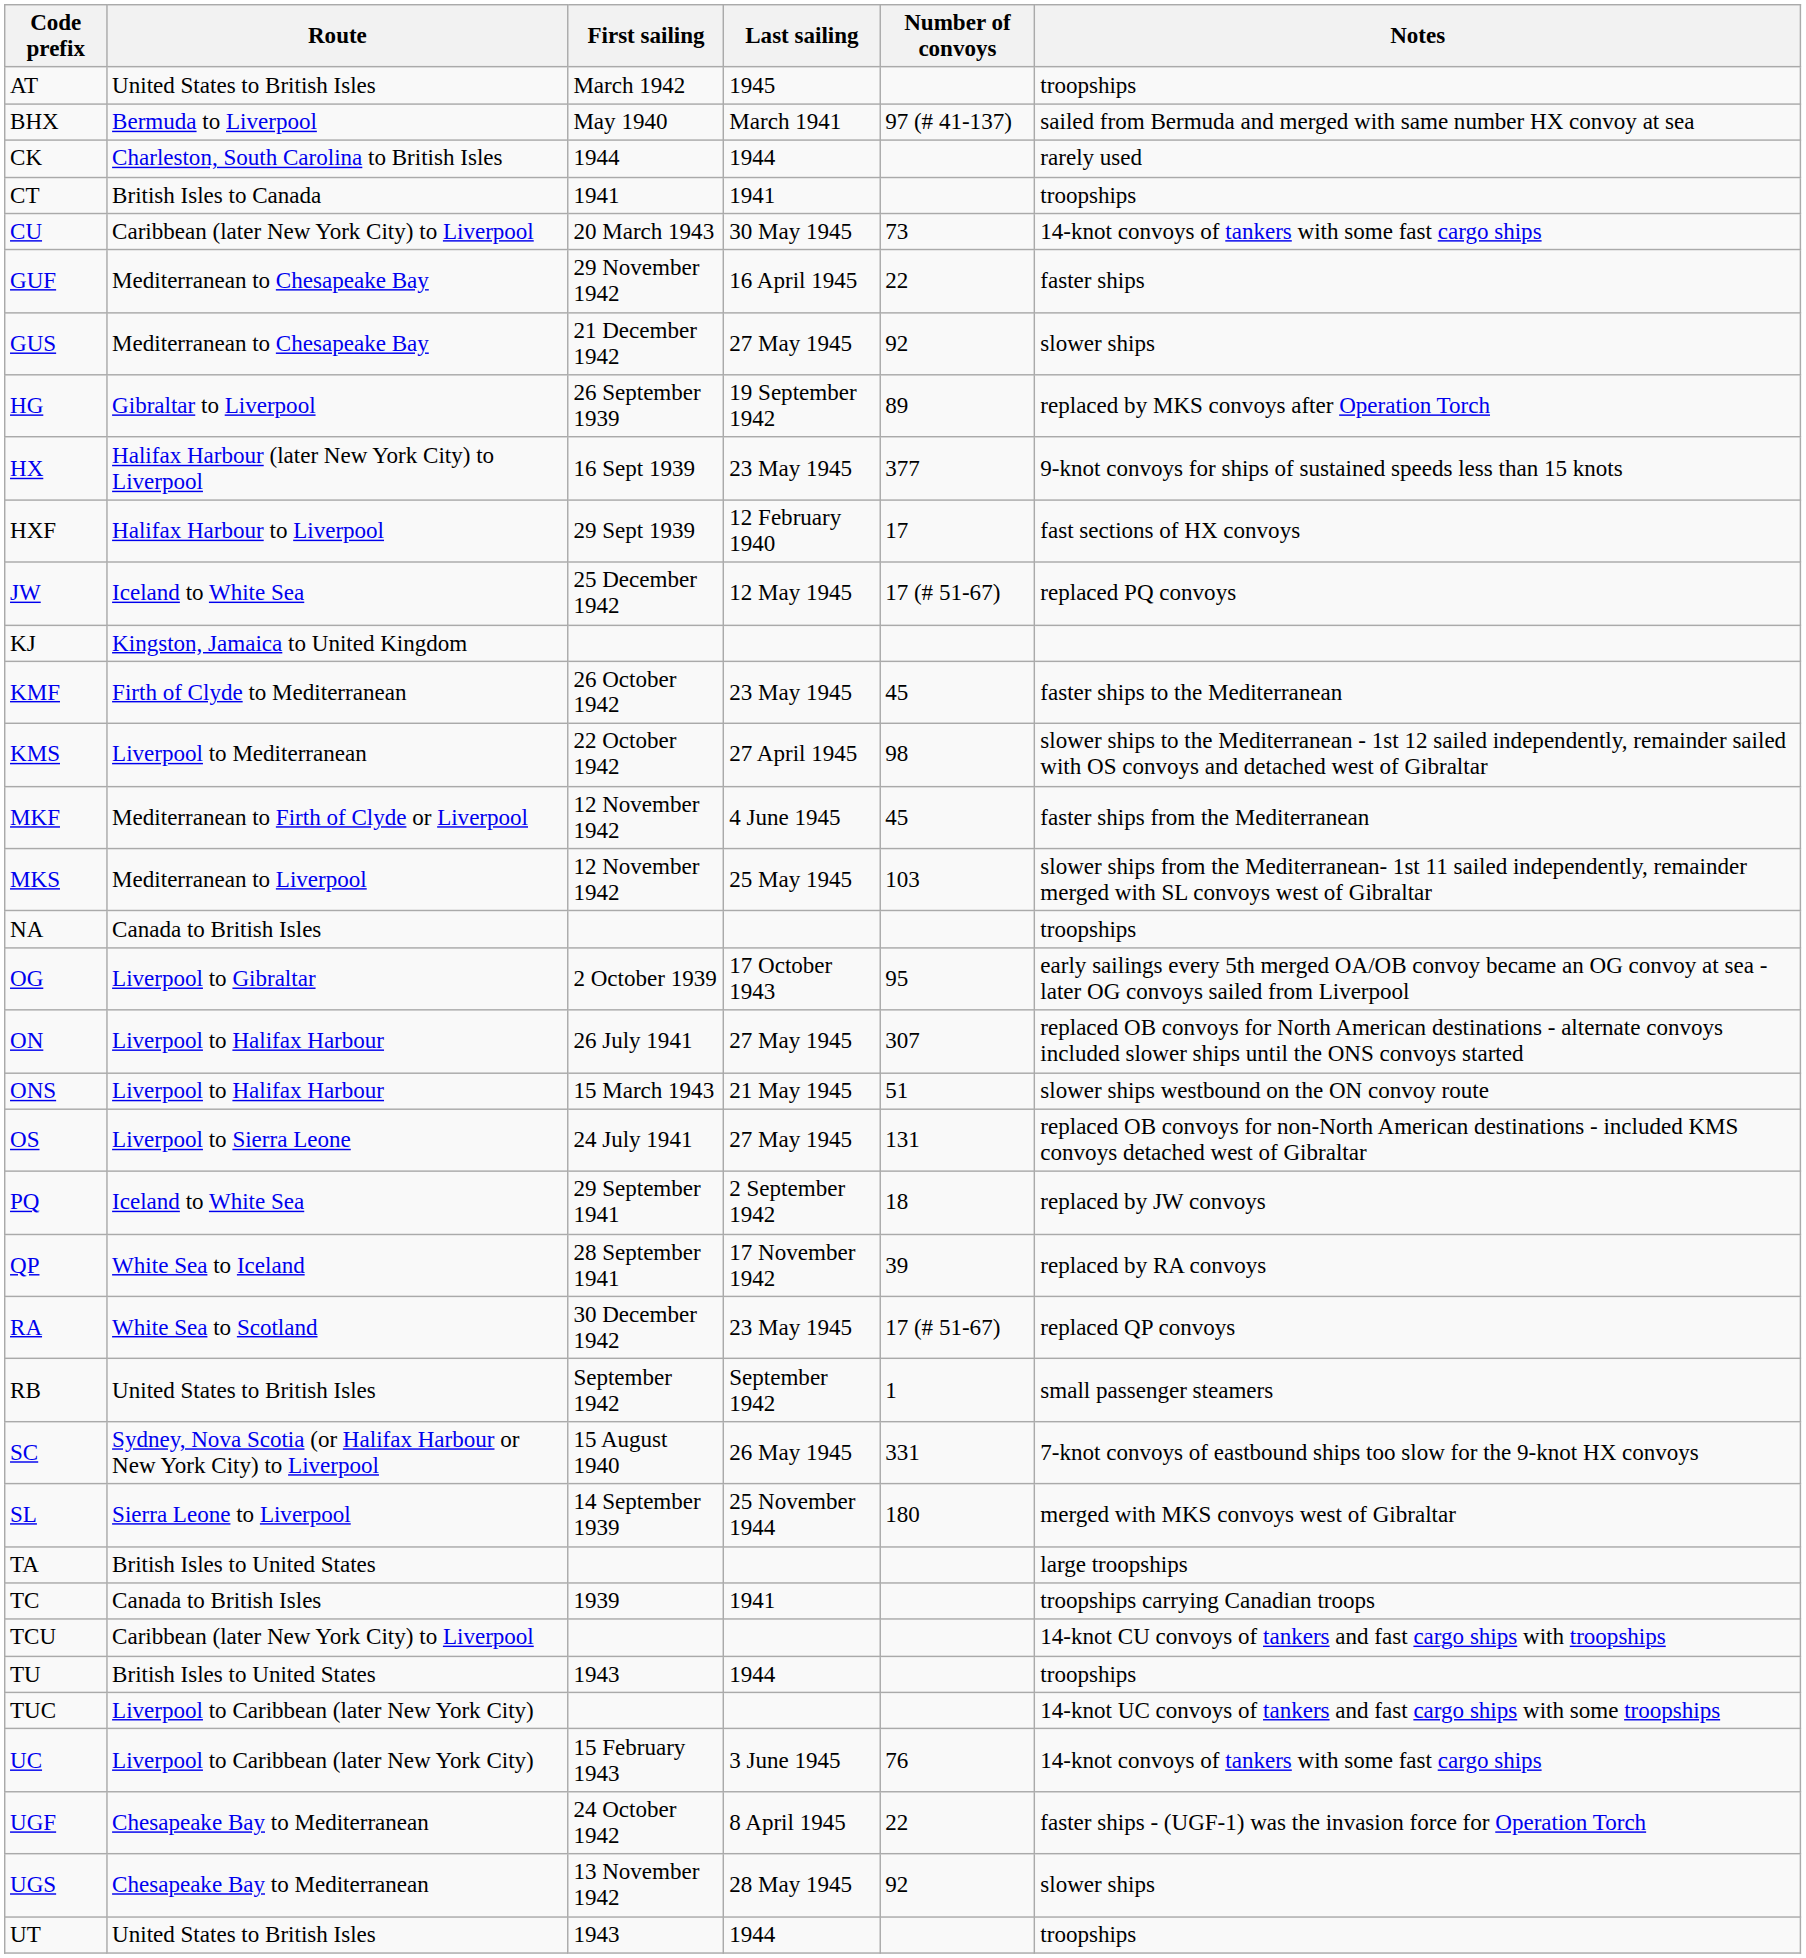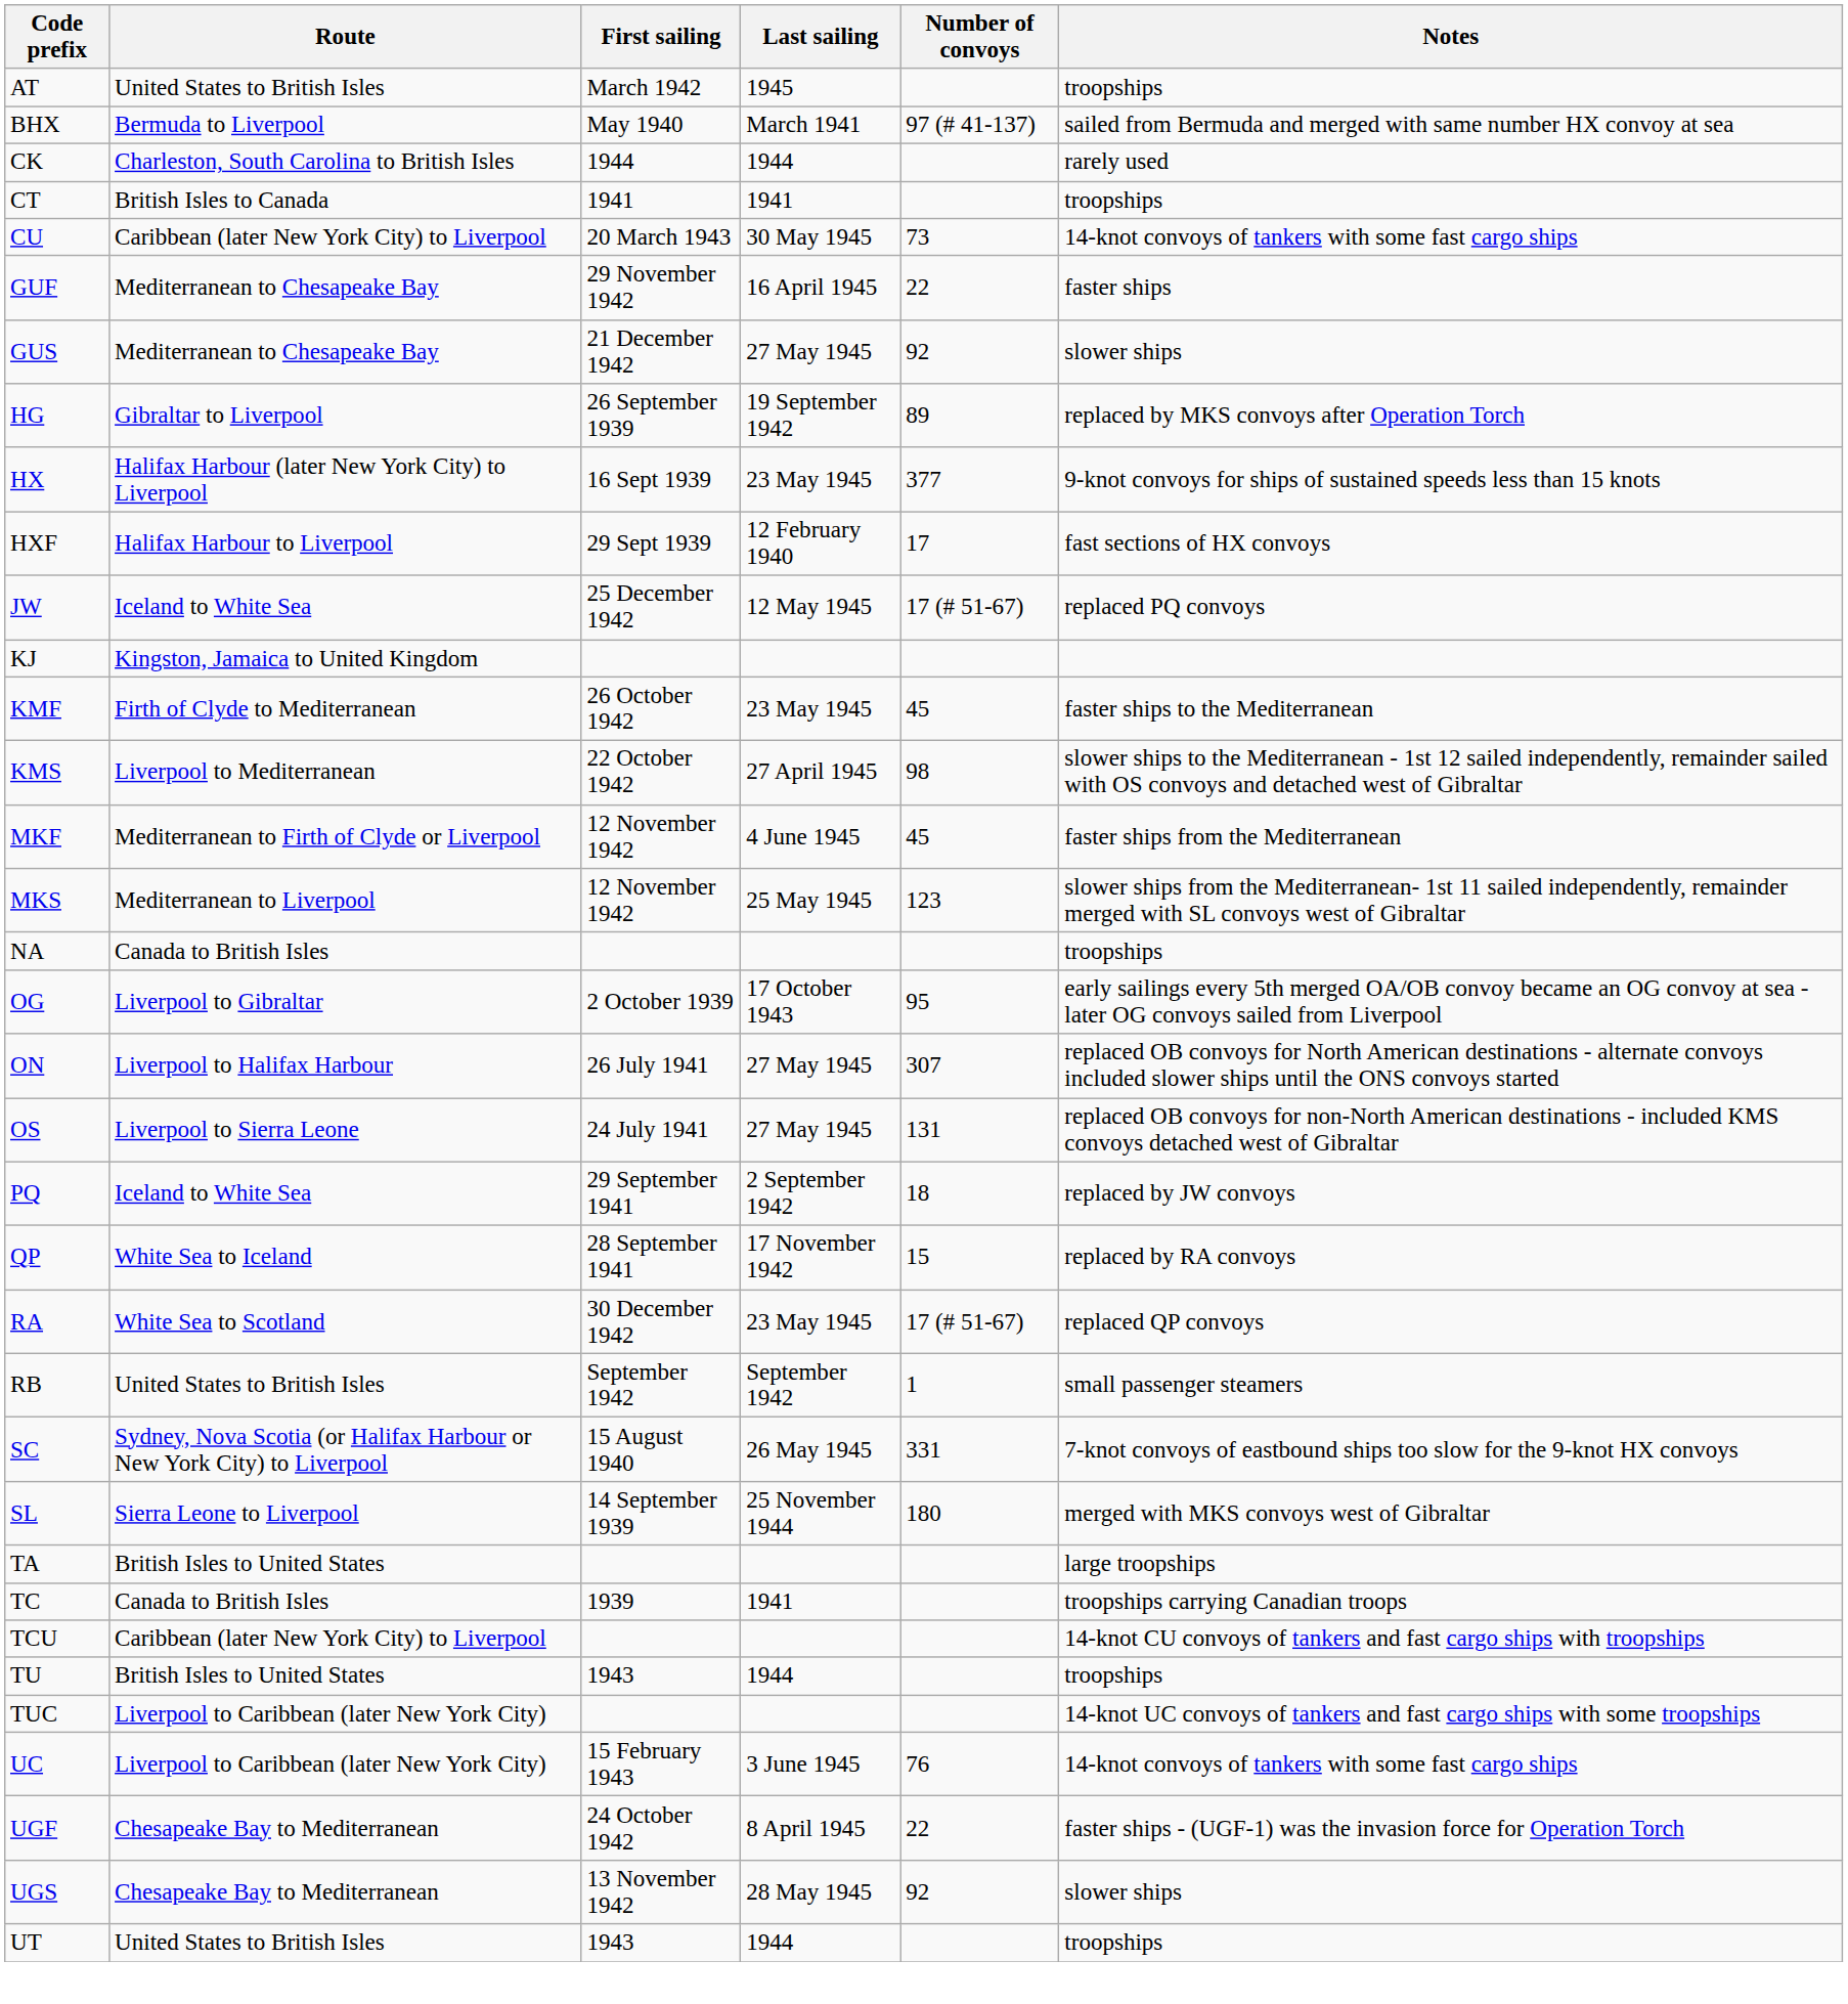 <table class="wikitable">
 <tr>
 <th>Code prefix</th>
 <th>Route</th>
 <th>First sailing</th>
 <th>Last sailing</th>
 <th>Number of convoys</th>
 <th>Notes</th>
 </tr>
 <tr>
 <td>AT</td>
 <td>United States to British Isles</td>
 <td>March 1942</td>
 <td>1945</td>
 <td></td>
 <td>troopships</td>
 </tr>
 <tr>
 <td>BHX</td>
 <td><a href='#'>Bermuda</a> to <a href='#'>Liverpool</a></td>
 <td>May 1940</td>
 <td>March 1941</td>
 <td>97 (# 41-137)</td>
 <td>sailed from Bermuda and merged with same number HX convoy at sea</td>
 </tr>
 <tr>
 <td>CK</td>
 <td><a href='#'>Charleston, South Carolina</a> to British Isles</td>
 <td>1944</td>
 <td>1944</td>
 <td></td>
 <td>rarely used</td>
 </tr>
 <tr>
 <td>CT</td>
 <td>British Isles to Canada</td>
 <td>1941</td>
 <td>1941</td>
 <td></td>
 <td>troopships</td>
 </tr>
 <tr>
 <td><a href='#'>CU</a></td>
 <td>Caribbean (later New York City) to <a href='#'>Liverpool</a></td>
 <td>20 March 1943</td>
 <td>30 May 1945</td>
 <td>73</td>
 <td>14-knot convoys of <a href='#'>tankers</a> with some fast <a href='#'>cargo ships</a></td>
 </tr>
 <tr>
 <td><a href='#'>GUF</a></td>
 <td>Mediterranean to <a href='#'>Chesapeake Bay</a></td>
 <td>29 November 1942</td>
 <td>16 April 1945</td>
 <td>22</td>
 <td>faster ships</td>
 </tr>
 <tr>
 <td><a href='#'>GUS</a></td>
 <td>Mediterranean to <a href='#'>Chesapeake Bay</a></td>
 <td>21 December 1942</td>
 <td>27 May 1945</td>
 <td>92</td>
 <td>slower ships</td>
 </tr>
 <tr>
 <td><a href='#'>HG</a></td>
 <td><a href='#'>Gibraltar</a> to <a href='#'>Liverpool</a></td>
 <td>26 September 1939</td>
 <td>19 September 1942</td>
 <td>89</td>
 <td>replaced by MKS convoys after <a href='#'>Operation Torch</a></td>
 </tr>
 <tr>
 <td><a href='#'>HX</a></td>
 <td><a href='#'>Halifax Harbour</a> (later New York City) to <a href='#'>Liverpool</a></td>
 <td>16 Sept 1939</td>
 <td>23 May 1945</td>
 <td>377</td>
 <td>9-knot convoys for ships of sustained speeds less than 15 knots</td>
 </tr>
 <tr>
 <td>HXF</td>
 <td><a href='#'>Halifax Harbour</a> to <a href='#'>Liverpool</a></td>
 <td>29 Sept 1939</td>
 <td>12 February 1940</td>
 <td>17</td>
 <td>fast sections of HX convoys</td>
 </tr>
 <tr>
 <td><a href='#'>JW</a></td>
 <td><a href='#'>Iceland</a> to <a href='#'>White Sea</a></td>
 <td>25 December 1942</td>
 <td>12 May 1945</td>
 <td>17 (# 51-67)</td>
 <td>replaced PQ convoys</td>
 </tr>
 <tr>
 <td>KJ</td>
 <td><a href='#'>Kingston, Jamaica</a> to United Kingdom</td>
 <td></td>
 <td></td>
 <td></td>
 <td></td>
 </tr>
 <tr>
 <td><a href='#'>KMF</a></td>
 <td><a href='#'>Firth of Clyde</a> to Mediterranean</td>
 <td>26 October 1942</td>
 <td>23 May 1945</td>
 <td>45</td>
 <td>faster ships to the Mediterranean</td>
 </tr>
 <tr>
 <td><a href='#'>KMS</a></td>
 <td><a href='#'>Liverpool</a> to Mediterranean</td>
 <td>22 October 1942</td>
 <td>27 April 1945</td>
 <td>98</td>
 <td>slower ships to the Mediterranean - 1st 12 sailed independently, remainder sailed with OS convoys and detached west of Gibraltar</td>
 </tr>
 <tr>
 <td><a href='#'>MKF</a></td>
 <td>Mediterranean to <a href='#'>Firth of Clyde</a> or <a href='#'>Liverpool</a></td>
 <td>12 November 1942</td>
 <td>4 June 1945</td>
 <td>45</td>
 <td>faster ships from the Mediterranean</td>
 </tr>
 <tr>
 <td><a href='#'>MKS</a></td>
 <td>Mediterranean to <a href='#'>Liverpool</a></td>
 <td>12 November 1942</td>
 <td>25 May 1945</td>
-<td>103</td>
+<td>123</td>
 <td>slower ships from the Mediterranean- 1st 11 sailed independently, remainder merged with SL convoys west of Gibraltar</td>
 </tr>
 <tr>
 <td>NA</td>
 <td>Canada to British Isles</td>
 <td></td>
 <td></td>
 <td></td>
 <td>troopships</td>
 </tr>
 <tr>
 <td><a href='#'>OG</a></td>
 <td><a href='#'>Liverpool</a> to <a href='#'>Gibraltar</a></td>
 <td>2 October 1939</td>
 <td>17 October 1943</td>
 <td>95</td>
 <td>early sailings every 5th merged OA/OB convoy became an OG convoy at sea - later OG convoys sailed from Liverpool</td>
 </tr>
 <tr>
 <td><a href='#'>ON</a></td>
 <td><a href='#'>Liverpool</a> to <a href='#'>Halifax Harbour</a></td>
 <td>26 July 1941</td>
 <td>27 May 1945</td>
 <td>307</td>
 <td>replaced OB convoys for North American destinations - alternate convoys included slower ships until the ONS convoys started</td>
 </tr>
 <tr>
-<td><a href='#'>ONS</a></td>
-<td><a href='#'>Liverpool</a> to <a href='#'>Halifax Harbour</a></td>
-<td>15 March 1943</td>
-<td>21 May 1945</td>
-<td>51</td>
-<td>slower ships westbound on the ON convoy route</td>
-</tr>
-<tr>
 <td><a href='#'>OS</a></td>
 <td><a href='#'>Liverpool</a> to <a href='#'>Sierra Leone</a></td>
 <td>24 July 1941</td>
 <td>27 May 1945</td>
 <td>131</td>
 <td>replaced OB convoys for non-North American destinations - included KMS convoys detached west of Gibraltar</td>
 </tr>
 <tr>
 <td><a href='#'>PQ</a></td>
 <td><a href='#'>Iceland</a> to <a href='#'>White Sea</a></td>
 <td>29 September 1941</td>
 <td>2 September 1942</td>
 <td>18</td>
 <td>replaced by JW convoys</td>
 </tr>
 <tr>
 <td><a href='#'>QP</a></td>
 <td><a href='#'>White Sea</a> to <a href='#'>Iceland</a></td>
 <td>28 September 1941</td>
 <td>17 November 1942</td>
-<td>39</td>
+<td>15</td>
 <td>replaced by RA convoys</td>
 </tr>
 <tr>
 <td><a href='#'>RA</a></td>
 <td><a href='#'>White Sea</a> to <a href='#'>Scotland</a></td>
 <td>30 December 1942</td>
 <td>23 May 1945</td>
 <td>17 (# 51-67)</td>
 <td>replaced QP convoys</td>
 </tr>
 <tr>
 <td>RB</td>
 <td>United States to British Isles</td>
 <td>September 1942</td>
 <td>September 1942</td>
 <td>1</td>
 <td>small passenger steamers</td>
 </tr>
 <tr>
 <td><a href='#'>SC</a></td>
 <td><a href='#'>Sydney, Nova Scotia</a> (or <a href='#'>Halifax Harbour</a> or New York City) to <a href='#'>Liverpool</a></td>
 <td>15 August 1940</td>
 <td>26 May 1945</td>
 <td>331</td>
 <td>7-knot convoys of eastbound ships too slow for the 9-knot HX convoys</td>
 </tr>
 <tr>
 <td><a href='#'>SL</a></td>
 <td><a href='#'>Sierra Leone</a> to <a href='#'>Liverpool</a></td>
 <td>14 September 1939</td>
 <td>25 November 1944</td>
 <td>180</td>
 <td>merged with MKS convoys west of Gibraltar</td>
 </tr>
 <tr>
 <td>TA</td>
 <td>British Isles to United States</td>
 <td></td>
 <td></td>
 <td></td>
 <td>large troopships</td>
 </tr>
 <tr>
 <td>TC</td>
 <td>Canada to British Isles</td>
 <td>1939</td>
 <td>1941</td>
 <td></td>
 <td>troopships carrying Canadian troops</td>
 </tr>
 <tr>
 <td>TCU</td>
 <td>Caribbean (later New York City) to <a href='#'>Liverpool</a></td>
 <td></td>
 <td></td>
 <td></td>
 <td>14-knot CU convoys of <a href='#'>tankers</a> and fast <a href='#'>cargo ships</a> with <a href='#'>troopships</a></td>
 </tr>
 <tr>
 <td>TU</td>
 <td>British Isles to United States</td>
 <td>1943</td>
 <td>1944</td>
 <td></td>
 <td>troopships</td>
 </tr>
 <tr>
 <td>TUC</td>
 <td><a href='#'>Liverpool</a> to Caribbean (later New York City)</td>
 <td></td>
 <td></td>
 <td></td>
 <td>14-knot UC convoys of <a href='#'>tankers</a> and fast <a href='#'>cargo ships</a> with some <a href='#'>troopships</a></td>
 </tr>
 <tr>
 <td><a href='#'>UC</a></td>
 <td><a href='#'>Liverpool</a> to Caribbean (later New York City)</td>
 <td>15 February 1943</td>
 <td>3 June 1945</td>
 <td>76</td>
 <td>14-knot convoys of <a href='#'>tankers</a> with some fast <a href='#'>cargo ships</a></td>
 </tr>
 <tr>
 <td><a href='#'>UGF</a></td>
 <td><a href='#'>Chesapeake Bay</a> to Mediterranean</td>
 <td>24 October 1942</td>
 <td>8 April 1945</td>
 <td>22</td>
 <td>faster ships - (UGF-1) was the invasion force for <a href='#'>Operation Torch</a></td>
 </tr>
 <tr>
 <td><a href='#'>UGS</a></td>
 <td><a href='#'>Chesapeake Bay</a> to Mediterranean</td>
 <td>13 November 1942</td>
 <td>28 May 1945</td>
 <td>92</td>
 <td>slower ships</td>
 </tr>
 <tr>
 <td>UT</td>
 <td>United States to British Isles</td>
 <td>1943</td>
 <td>1944</td>
 <td></td>
 <td>troopships</td>
 </tr>
 </table>
